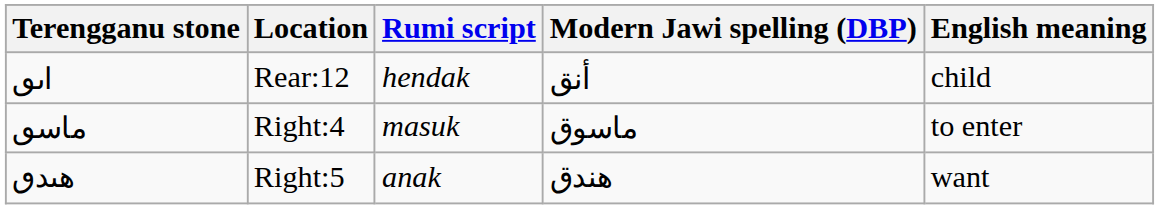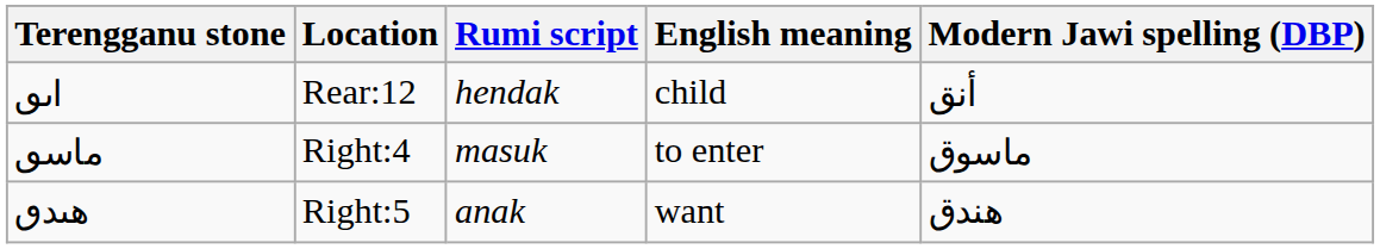 <table class="wikitable" style="margin: 1em auto 1em auto;">
 <tr>
 <th>Terengganu stone</th>
 <th>Location</th>
 <th><a href='#'>Rumi script</a></th>
+<th>English meaning</th>
 <th>Modern Jawi spelling (<a href='#'>DBP</a>)</th>
-<th>English meaning</th>
 </tr>
 <tr>
 <td>اٮٯ</td>
 <td>Rear:12</td>
 <td><em>hendak</em></td>
+<td>child</td>
 <td>أنق</td>
-<td>child</td>
 </tr>
 <tr>
 <td>ماسٯ</td>
 <td>Right:4</td>
 <td><em>masuk</em></td>
+<td>to enter</td>
 <td>ماسوق</td>
-<td>to enter</td>
 </tr>
 <tr>
 <td>هٮدٯ</td>
 <td>Right:5</td>
 <td><em>anak</em></td>
+<td>want</td>
 <td>هندق</td>
-<td>want</td>
 </tr>
 </table>
